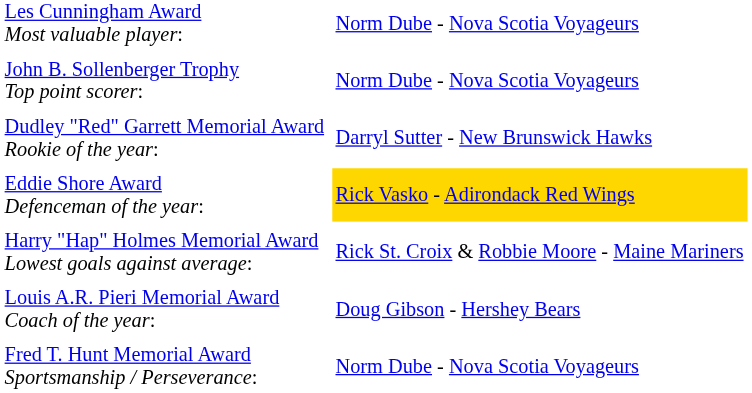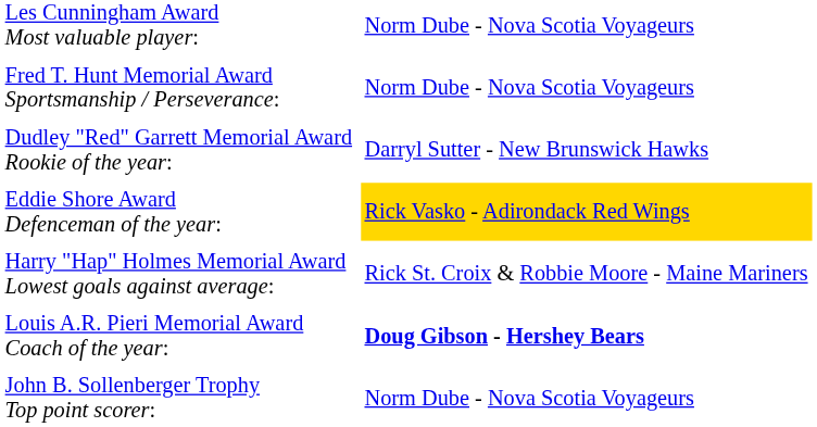 <table cellpadding="3" cellspacing="3">
 <tr>
 <td><a href='#'>Les Cunningham Award</a><br><em>Most valuable player</em>:</td>
 <td><a href='#'>Norm Dube</a> - <a href='#'>Nova Scotia Voyageurs</a></td>
 </tr>
 <tr>
-<td><a href='#'>John B. Sollenberger Trophy</a><br><em>Top point scorer</em>:</td>
+<td><a href='#'>Fred T. Hunt Memorial Award</a><br><em>Sportsmanship / Perseverance</em>:</td>
 <td><a href='#'>Norm Dube</a> - <a href='#'>Nova Scotia Voyageurs</a></td>
 </tr>
 <tr>
 <td><a href='#'>Dudley "Red" Garrett Memorial Award</a><br><em>Rookie of the year</em>:</td>
 <td><a href='#'>Darryl Sutter</a> - <a href='#'>New Brunswick Hawks</a></td>
 </tr>
 <tr>
 <td><a href='#'>Eddie Shore Award</a><br><em>Defenceman of the year</em>:</td>
 <td style="background: gold;"><a href='#'>Rick Vasko</a> - <a href='#'>Adirondack Red Wings</a></td>
 </tr>
 <tr>
 <td><a href='#'>Harry "Hap" Holmes Memorial Award</a><br><em>Lowest goals against average</em>:</td>
 <td><a href='#'>Rick St. Croix</a> & <a href='#'>Robbie Moore</a> - <a href='#'>Maine Mariners</a></td>
 </tr>
 <tr>
 <td><a href='#'>Louis A.R. Pieri Memorial Award</a><br><em>Coach of the year</em>:</td>
-<td><a href='#'>Doug Gibson</a> - <a href='#'>Hershey Bears</a></td>
+<td><strong><a href='#'>Doug Gibson</a> - <a href='#'>Hershey Bears</a></strong></td>
 </tr>
 <tr>
-<td><a href='#'>Fred T. Hunt Memorial Award</a><br><em>Sportsmanship / Perseverance</em>:</td>
+<td><a href='#'>John B. Sollenberger Trophy</a><br><em>Top point scorer</em>:</td>
 <td><a href='#'>Norm Dube</a> - <a href='#'>Nova Scotia Voyageurs</a></td>
 </tr>
 </table>
